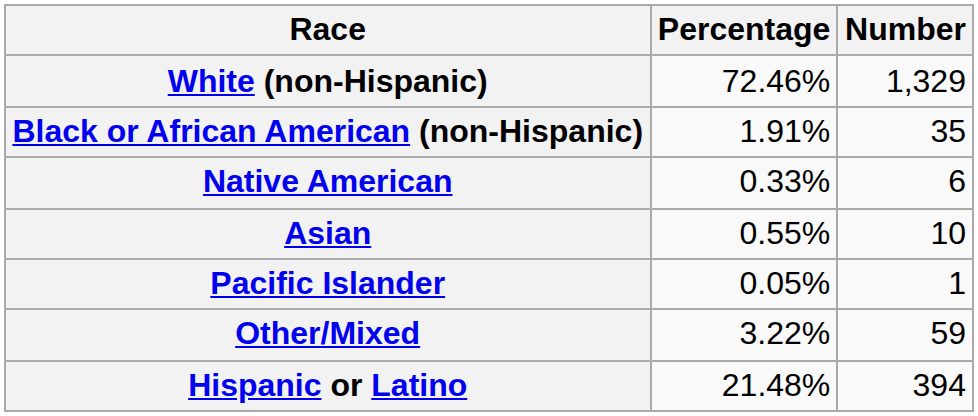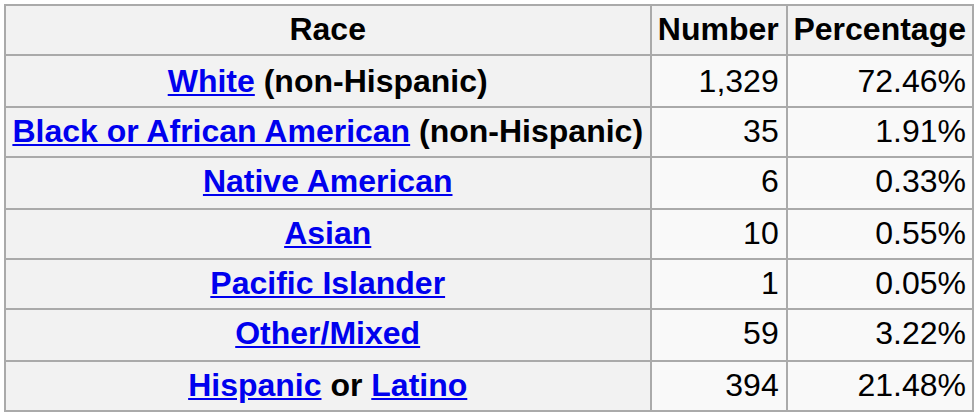 <table class="wikitable" style="text-align:right">
 <tr>
 <th scope="col">Race</th>
+<th scope="col">Number</th>
 <th scope="col">Percentage</th>
-<th scope="col">Number</th>
 </tr>
 <tr>
 <th scope="row"><a href='#'>White</a> (non-Hispanic)</th>
+<td>1,329</td>
 <td>72.46%</td>
-<td>1,329</td>
 </tr>
 <tr>
 <th scope="row"><a href='#'>Black or African American</a> (non-Hispanic)</th>
+<td>35</td>
 <td>1.91%</td>
-<td>35</td>
 </tr>
 <tr>
 <th scope="row"><a href='#'>Native American</a></th>
+<td>6</td>
 <td>0.33%</td>
-<td>6</td>
 </tr>
 <tr>
 <th scope="row"><a href='#'>Asian</a></th>
+<td>10</td>
 <td>0.55%</td>
-<td>10</td>
 </tr>
 <tr>
 <th scope="row"><a href='#'>Pacific Islander</a></th>
+<td>1</td>
 <td>0.05%</td>
-<td>1</td>
 </tr>
 <tr>
 <th scope="row"><a href='#'>Other/Mixed</a></th>
+<td>59</td>
 <td>3.22%</td>
-<td>59</td>
 </tr>
 <tr>
 <th scope="row"><a href='#'>Hispanic</a> or <a href='#'>Latino</a></th>
+<td>394</td>
 <td>21.48%</td>
-<td>394</td>
 </tr>
 </table>
